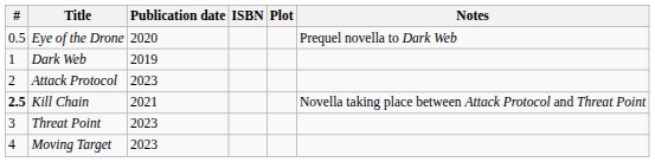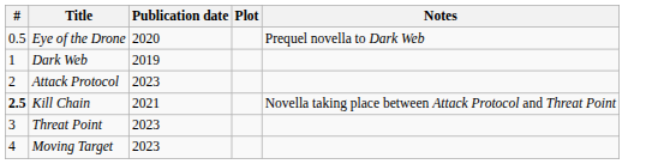 <table class="wikitable">
 <tr>
 <th>#</th>
 <th>Title</th>
 <th>Publication date</th>
-<th>ISBN</th>
 <th>Plot</th>
 <th>Notes</th>
 </tr>
 <tr>
 <td>0.5</td>
 <td><em>Eye of the Drone</em></td>
 <td>2020</td>
-<td><em></em></td>
 <td></td>
 <td>Prequel novella to <em>Dark Web</em></td>
 </tr>
 <tr>
 <td>1</td>
 <td><em>Dark Web</em></td>
 <td>2019</td>
-<td><em></em></td>
 <td></td>
 <td></td>
 </tr>
 <tr>
 <td>2</td>
 <td><em>Attack Protocol</em></td>
 <td>2023</td>
-<td><em></em></td>
 <td></td>
 <td></td>
 </tr>
 <tr>
 <td><strong>2.5</strong></td>
 <td><em>Kill Chain</em></td>
 <td>2021</td>
-<td><em></em></td>
 <td></td>
 <td>Novella taking place between <em>Attack Protocol</em> and <em>Threat Point</em></td>
 </tr>
 <tr>
 <td>3</td>
 <td><em>Threat Point</em></td>
 <td>2023</td>
-<td><em></em></td>
 <td></td>
 <td></td>
 </tr>
 <tr>
 <td>4</td>
 <td><em>Moving Target</em></td>
 <td>2023</td>
-<td><em></em></td>
 <td></td>
 <td></td>
 </tr>
 </table>
